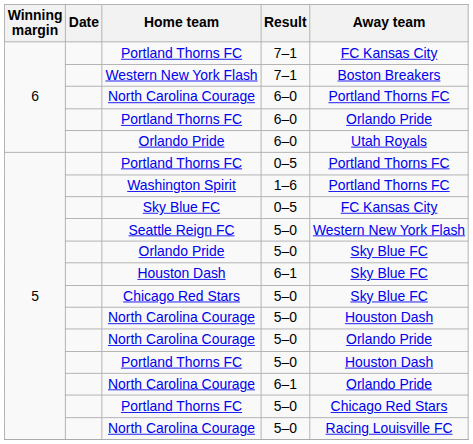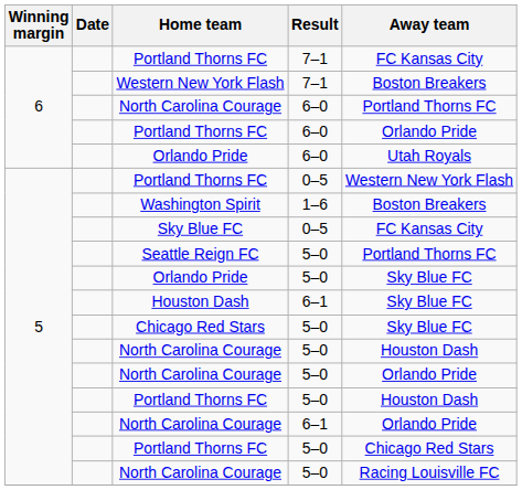 <table class="wikitable sortable" style="text-align: center">
 <tr>
 <th>Winning<br>margin</th>
 <th>Date</th>
 <th>Home team</th>
 <th>Result</th>
 <th>Away team</th>
 </tr>
 <tr>
 <td rowspan=5>6</td>
 <td></td>
 <td><a href='#'>Portland Thorns FC</a></td>
 <td>7–1</td>
 <td><a href='#'>FC Kansas City</a></td>
 </tr>
 <tr>
 <td></td>
 <td><a href='#'>Western New York Flash</a></td>
 <td>7–1</td>
 <td><a href='#'>Boston Breakers</a></td>
 </tr>
 <tr>
 <td></td>
 <td><a href='#'>North Carolina Courage</a></td>
 <td>6–0</td>
 <td><a href='#'>Portland Thorns FC</a></td>
 </tr>
 <tr>
 <td></td>
 <td><a href='#'>Portland Thorns FC</a></td>
 <td>6–0</td>
 <td><a href='#'>Orlando Pride</a></td>
 </tr>
 <tr>
 <td></td>
 <td><a href='#'>Orlando Pride</a></td>
 <td>6–0</td>
 <td><a href='#'>Utah Royals</a></td>
 </tr>
 <tr>
 <td rowspan=13>5</td>
 <td></td>
 <td><a href='#'>Portland Thorns FC</a></td>
 <td>0–5</td>
-<td><a href='#'>Portland Thorns FC</a></td>
+<td><a href='#'>Western New York Flash</a></td>
 </tr>
 <tr>
 <td></td>
 <td><a href='#'>Washington Spirit</a></td>
 <td>1–6</td>
-<td><a href='#'>Portland Thorns FC</a></td>
+<td><a href='#'>Boston Breakers</a></td>
 </tr>
 <tr>
 <td></td>
 <td><a href='#'>Sky Blue FC</a></td>
 <td>0–5</td>
 <td><a href='#'>FC Kansas City</a></td>
 </tr>
 <tr>
 <td></td>
 <td><a href='#'>Seattle Reign FC</a></td>
 <td>5–0</td>
-<td><a href='#'>Western New York Flash</a></td>
+<td><a href='#'>Portland Thorns FC</a></td>
 </tr>
 <tr>
 <td></td>
 <td><a href='#'>Orlando Pride</a></td>
 <td>5–0</td>
 <td><a href='#'>Sky Blue FC</a></td>
 </tr>
 <tr>
 <td></td>
 <td><a href='#'>Houston Dash</a></td>
 <td>6–1</td>
 <td><a href='#'>Sky Blue FC</a></td>
 </tr>
 <tr>
 <td></td>
 <td><a href='#'>Chicago Red Stars</a></td>
 <td>5–0</td>
 <td><a href='#'>Sky Blue FC</a></td>
 </tr>
 <tr>
 <td></td>
 <td><a href='#'>North Carolina Courage</a></td>
 <td>5–0</td>
 <td><a href='#'>Houston Dash</a></td>
 </tr>
 <tr>
 <td></td>
 <td><a href='#'>North Carolina Courage</a></td>
 <td>5–0</td>
 <td><a href='#'>Orlando Pride</a></td>
 </tr>
 <tr>
 <td></td>
 <td><a href='#'>Portland Thorns FC</a></td>
 <td>5–0</td>
 <td><a href='#'>Houston Dash</a></td>
 </tr>
 <tr>
 <td></td>
 <td><a href='#'>North Carolina Courage</a></td>
 <td>6–1</td>
 <td><a href='#'>Orlando Pride</a></td>
 </tr>
 <tr>
 <td></td>
 <td><a href='#'>Portland Thorns FC</a></td>
 <td>5–0</td>
 <td><a href='#'>Chicago Red Stars</a></td>
 </tr>
 <tr>
 <td></td>
 <td><a href='#'>North Carolina Courage</a></td>
 <td>5–0</td>
 <td><a href='#'>Racing Louisville FC</a></td>
 </tr>
 <tr>
 </tr>
 </table>
